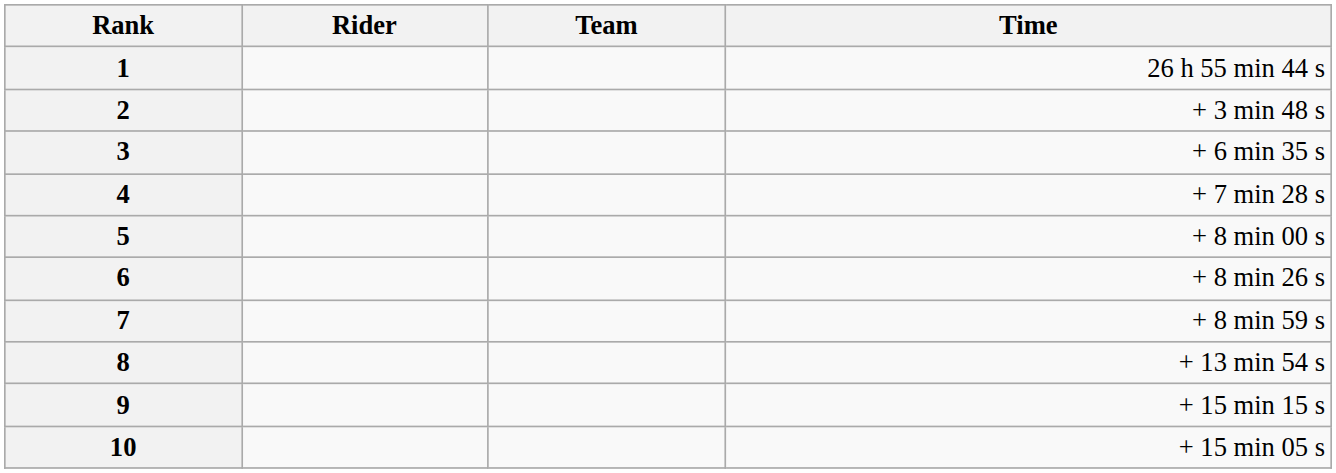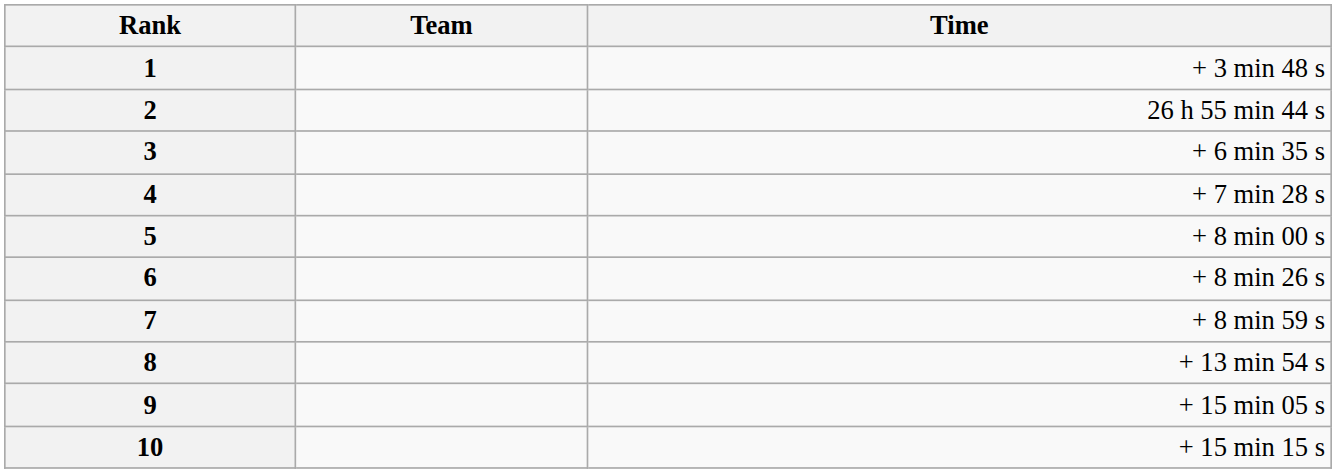 <table class="wikitable" style="width:50em;margin-bottom:0;">
 <tr>
 <th scope="col">Rank</th>
-<th scope="col">Rider</th>
 <th scope="col">Team</th>
 <th scope="col">Time</th>
 </tr>
 <tr>
 <th scope="row">1</th>
-<td> </td>
+<td></td>
+<td style="text-align:right;">+ 3 min 48 s</td>
+</tr>
+<tr>
+<th scope="row">2</th>
 <td></td>
 <td style="text-align:right;">26 h 55 min 44 s</td>
 </tr>
 <tr>
-<th scope="row">2</th>
-<td> </td>
-<td></td>
-<td style="text-align:right;">+ 3 min 48 s</td>
-</tr>
-<tr>
 <th scope="row">3</th>
-<td> </td>
 <td></td>
 <td style="text-align:right;">+ 6 min 35 s</td>
 </tr>
 <tr>
 <th scope="row">4</th>
 <td></td>
-<td></td>
 <td style="text-align:right;">+ 7 min 28 s</td>
 </tr>
 <tr>
 <th scope="row">5</th>
-<td></td>
 <td></td>
 <td style="text-align:right;">+ 8 min 00 s</td>
 </tr>
 <tr>
 <th scope="row">6</th>
 <td></td>
-<td></td>
 <td style="text-align:right;">+ 8 min 26 s</td>
 </tr>
 <tr>
 <th scope="row">7</th>
-<td></td>
 <td></td>
 <td style="text-align:right;">+ 8 min 59 s</td>
 </tr>
 <tr>
 <th scope="row">8</th>
 <td></td>
-<td></td>
 <td style="text-align:right;">+ 13 min 54 s</td>
 </tr>
 <tr>
 <th scope="row">9</th>
 <td></td>
-<td></td>
-<td style="text-align:right;">+ 15 min 15 s</td>
+<td style="text-align:right;">+ 15 min 05 s</td>
 </tr>
 <tr>
 <th scope="row">10</th>
 <td></td>
-<td></td>
-<td style="text-align:right;">+ 15 min 05 s</td>
+<td style="text-align:right;">+ 15 min 15 s</td>
 </tr>
 </table>
